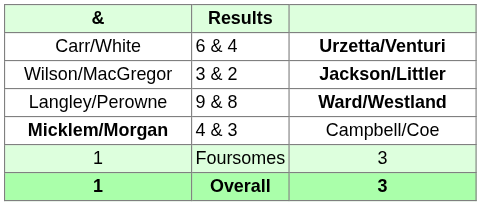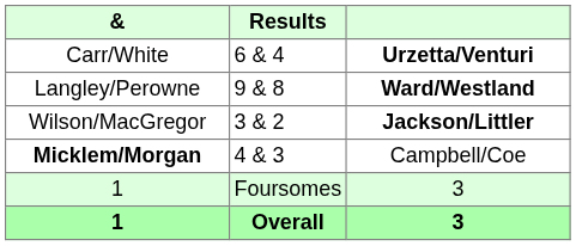 <table border="1" cellpadding="3" style="border-collapse:collapse; text-align:center;">
 <tr style="background:#ddffdd;">
 <th width=160> & </th>
 <th>Results</th>
 <th width=160></th>
 </tr>
 <tr>
 <td>Carr/White</td>
 <td align=left> 6 & 4</td>
 <td><strong>Urzetta/Venturi</strong></td>
 </tr>
 <tr>
+<td>Langley/Perowne</td>
+<td align=left> 9 & 8</td>
+<td><strong>Ward/Westland</strong></td>
+</tr>
+<tr>
 <td>Wilson/MacGregor</td>
 <td align=left> 3 & 2</td>
 <td><strong>Jackson/Littler</strong></td>
-</tr>
-<tr>
-<td>Langley/Perowne</td>
-<td align=left> 9 & 8</td>
-<td><strong>Ward/Westland</strong></td>
 </tr>
 <tr>
 <td><strong>Micklem/Morgan</strong></td>
 <td align=left> 4 & 3</td>
 <td>Campbell/Coe</td>
 </tr>
 <tr style="background:#ddffdd;">
 <td>1</td>
 <td>Foursomes</td>
 <td>3</td>
 </tr>
 <tr style="background:#aaffaa;">
 <th>1</th>
 <th>Overall</th>
 <th>3</th>
 </tr>
 </table>
